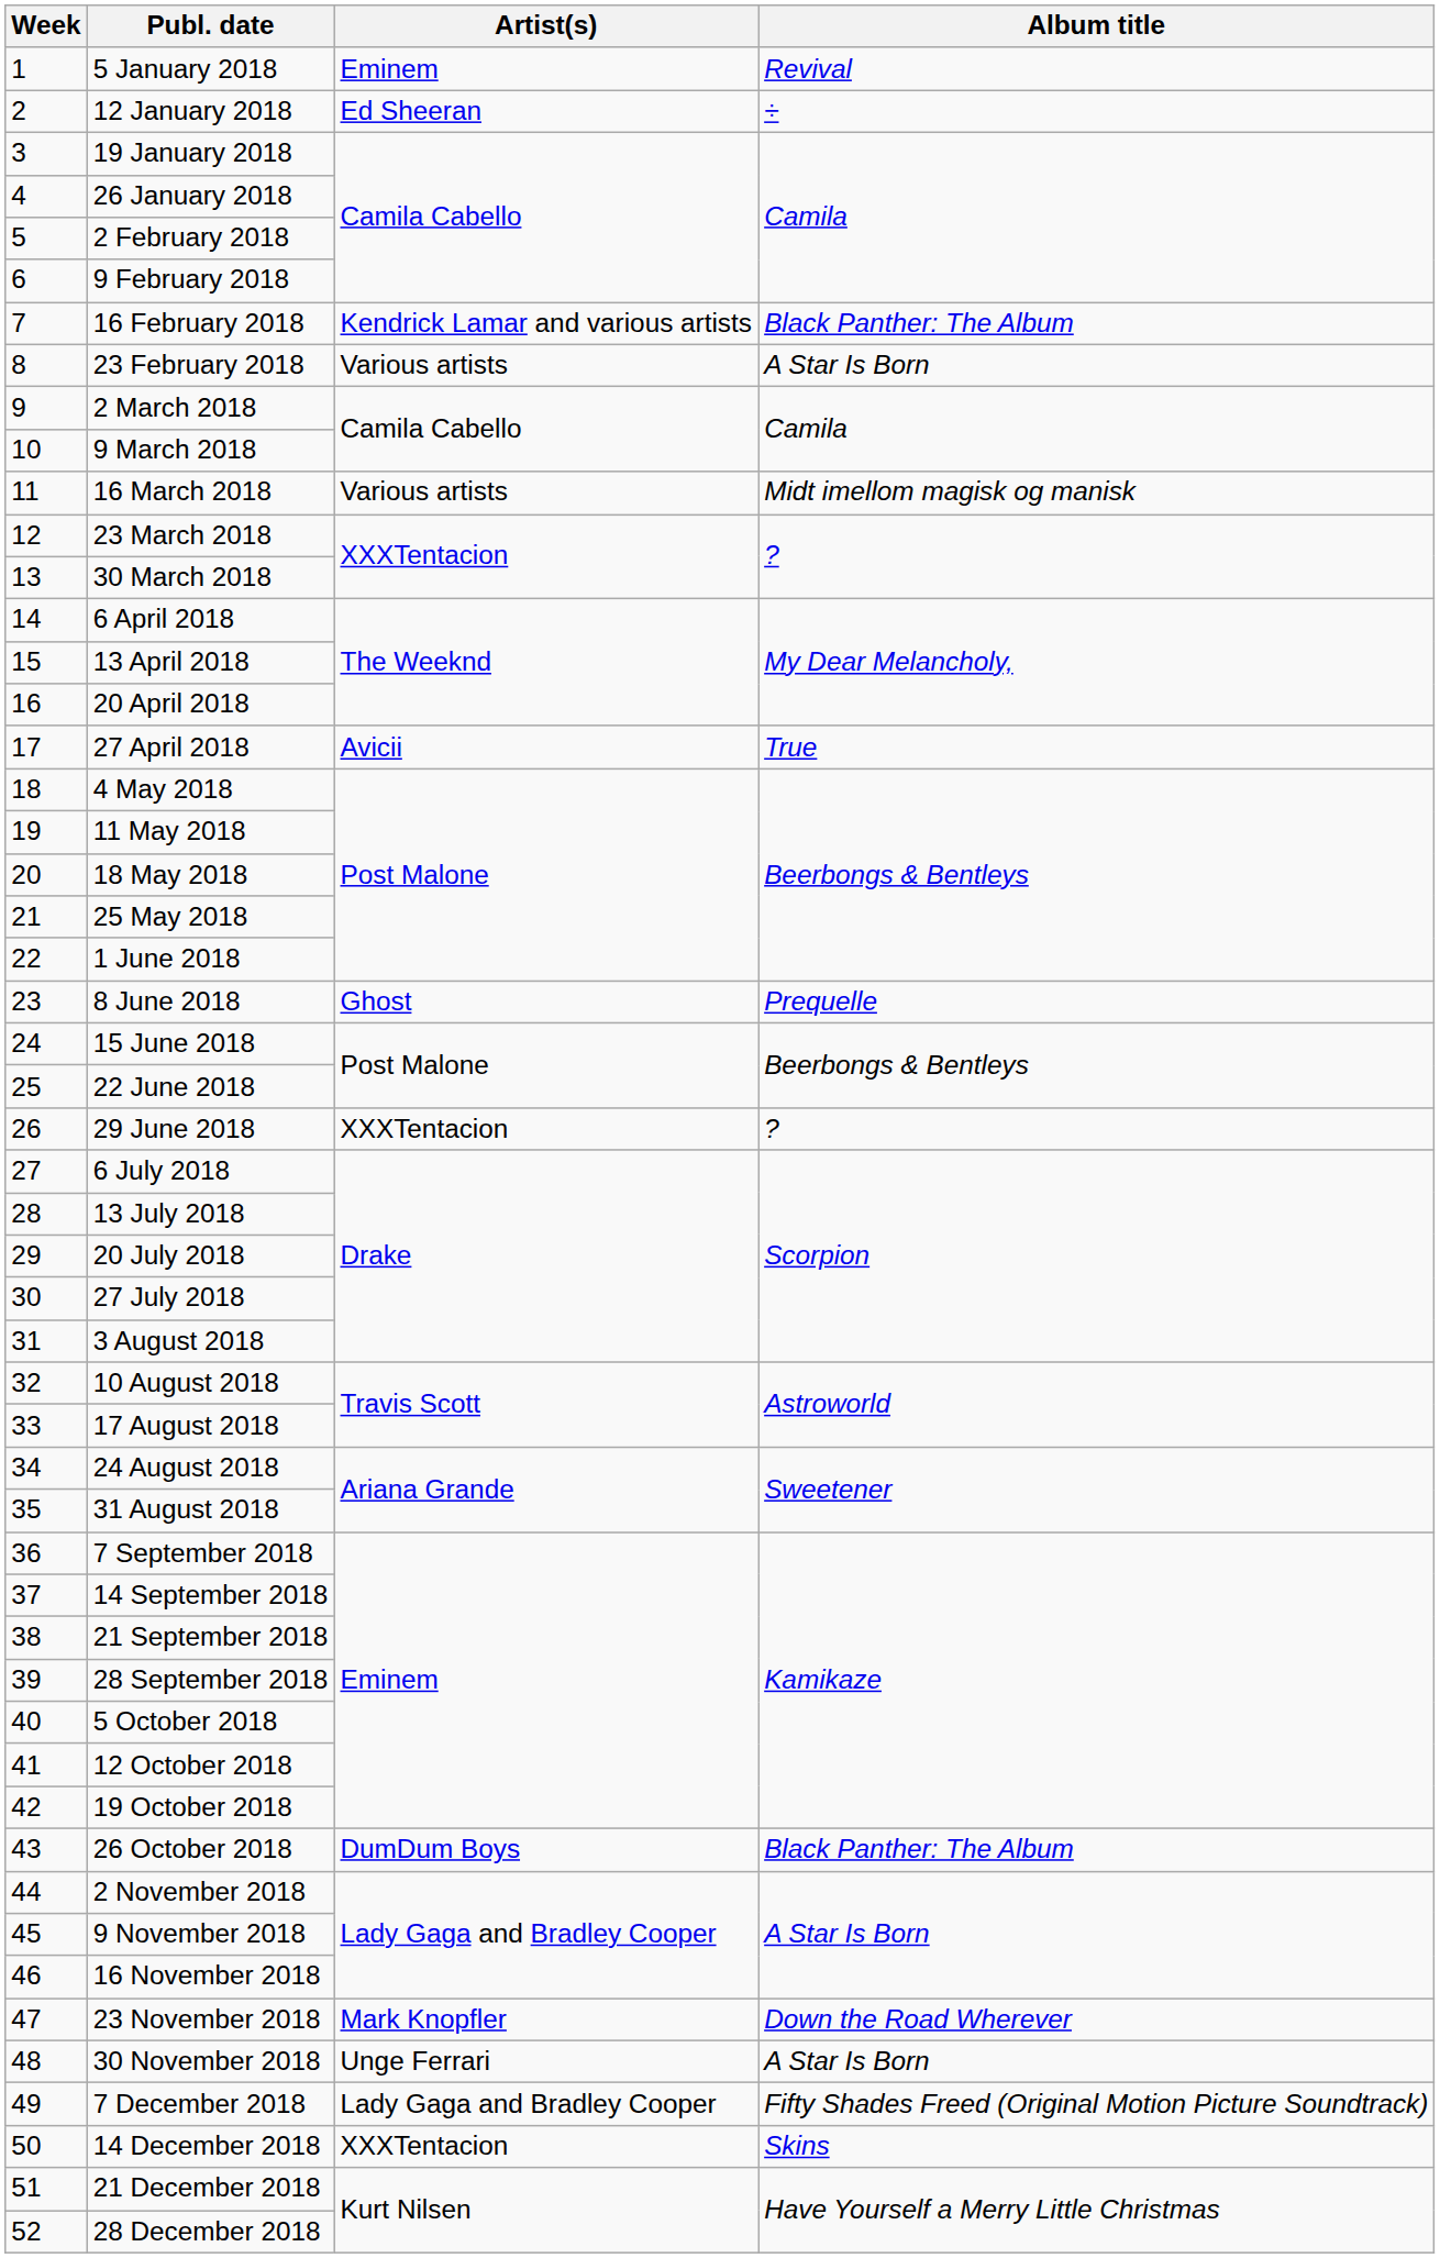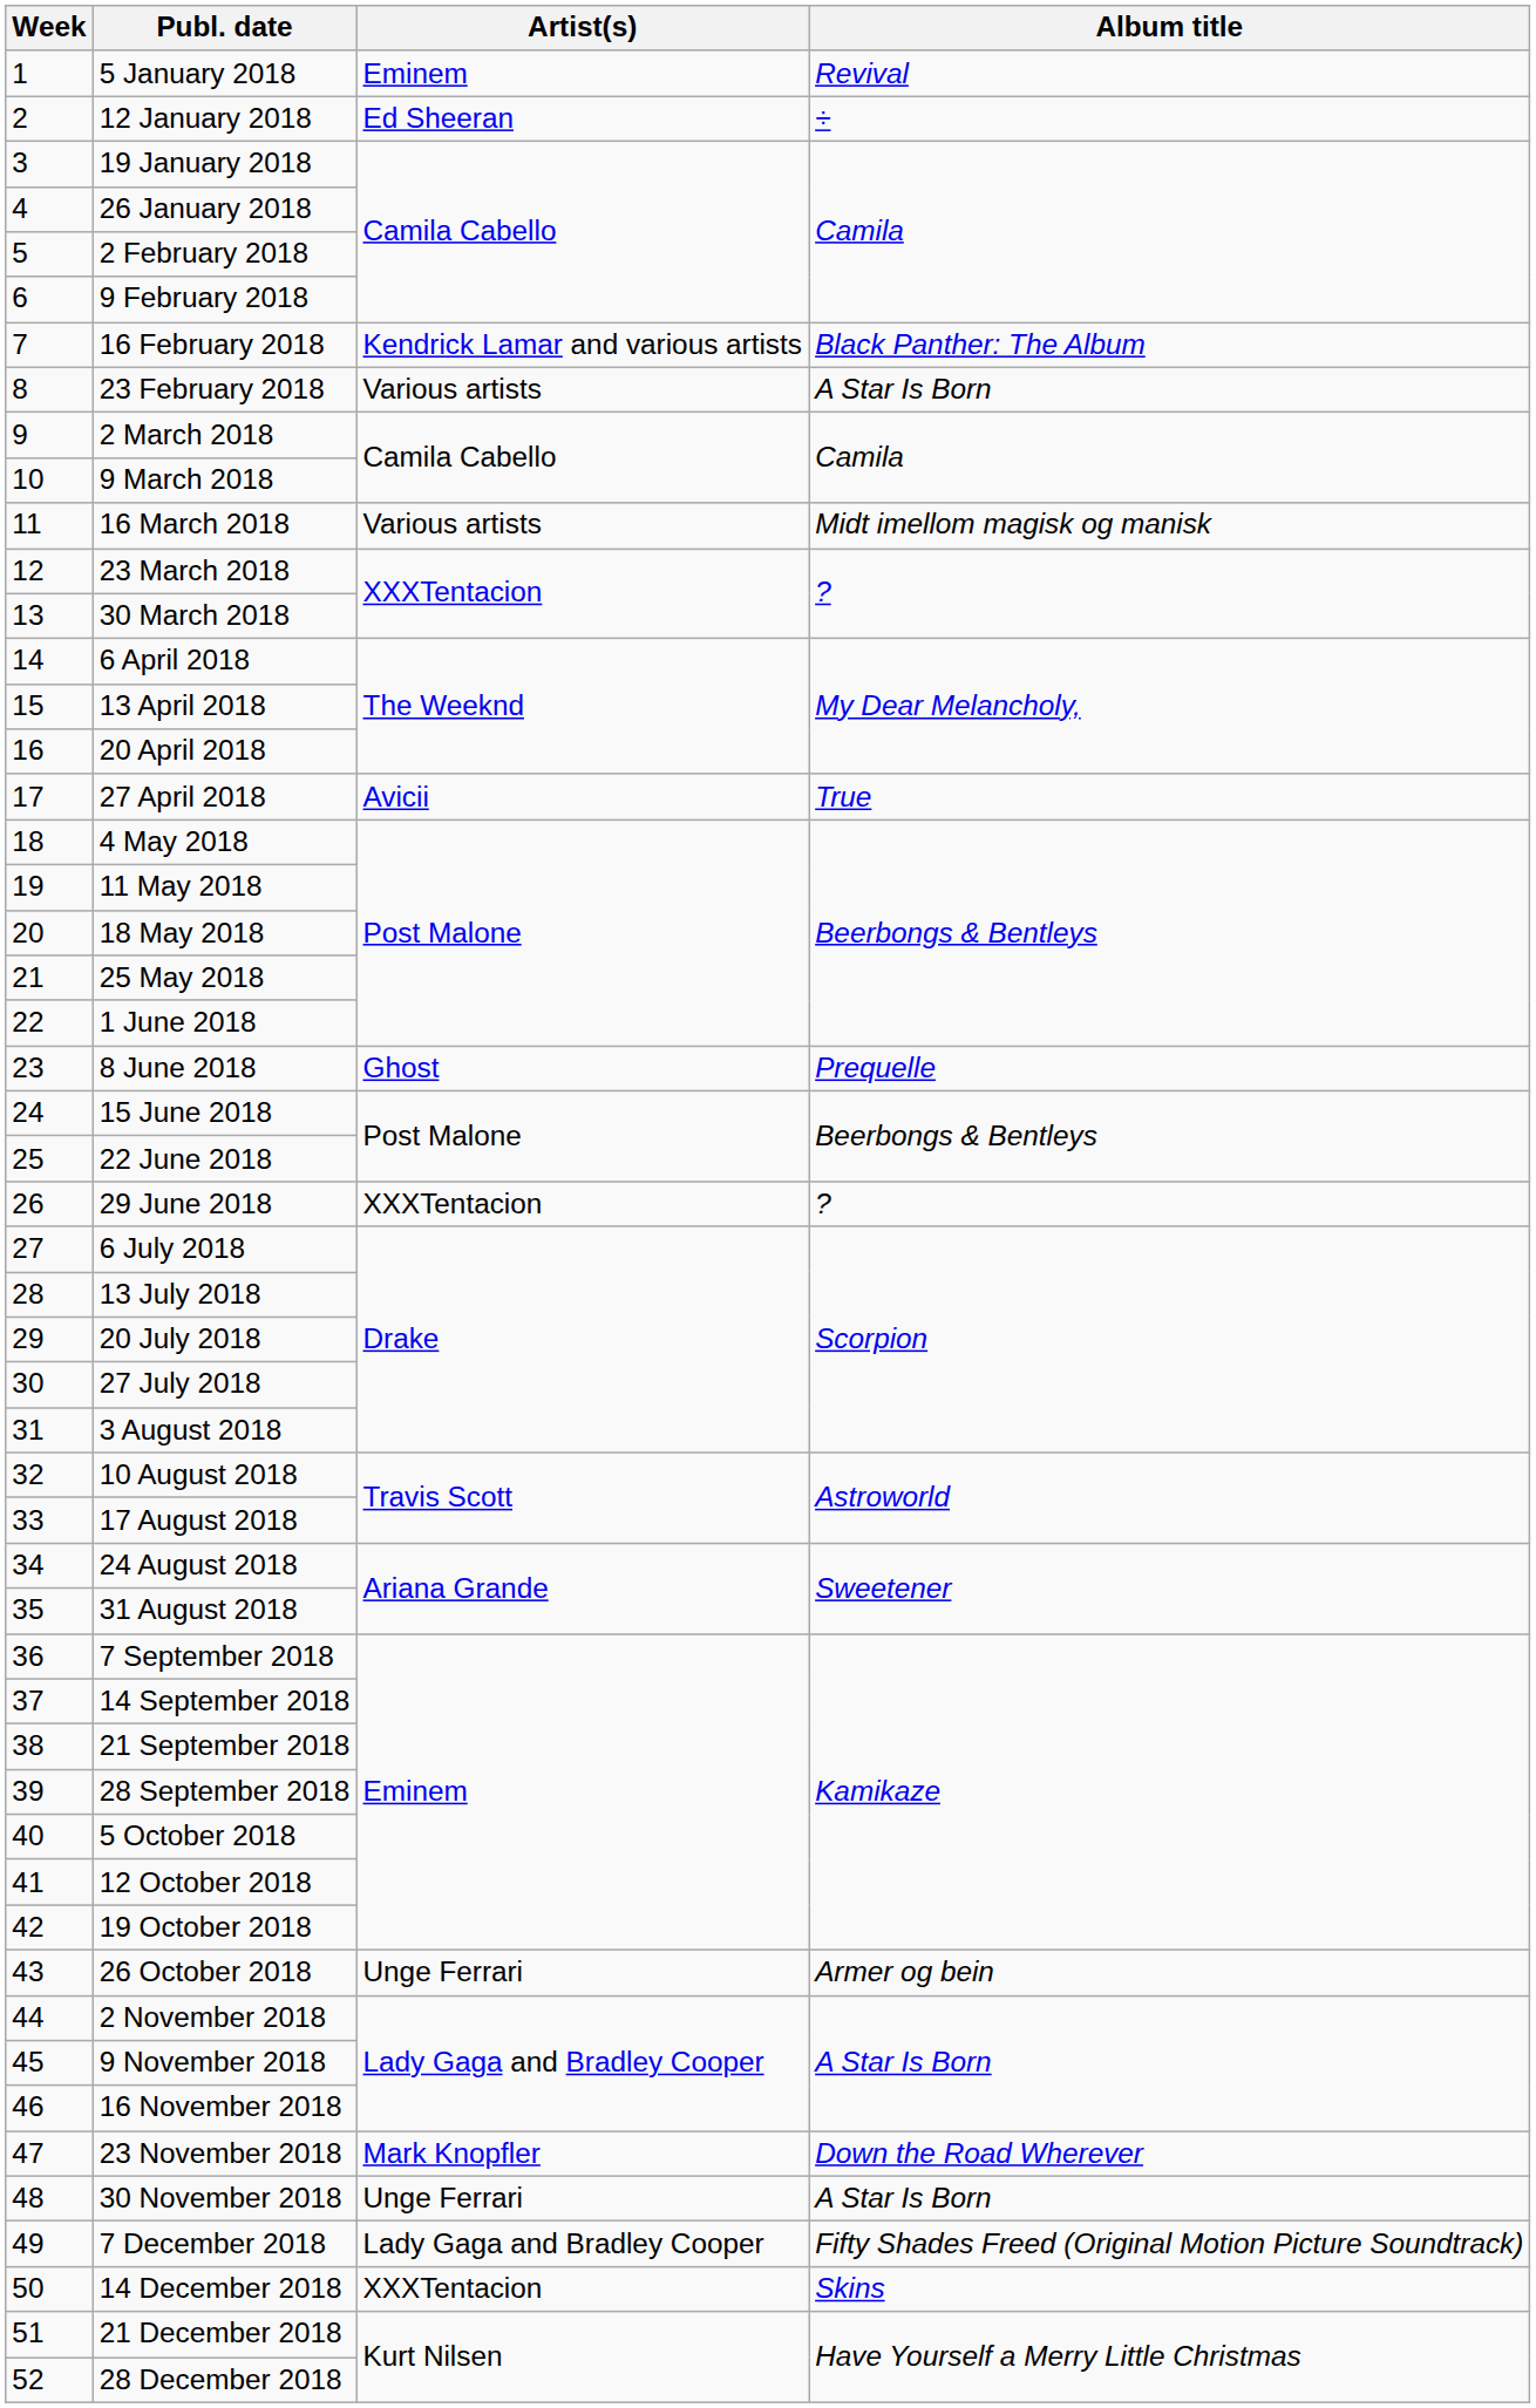 <table class="wikitable">
 <tr>
 <th>Week</th>
 <th>Publ. date</th>
 <th>Artist(s)</th>
 <th>Album title</th>
 </tr>
 <tr>
 <td>1</td>
 <td>5 January 2018</td>
 <td><a href='#'>Eminem</a></td>
 <td><em><a href='#'>Revival</a></em></td>
 </tr>
 <tr>
 <td>2</td>
 <td>12 January 2018</td>
 <td><a href='#'>Ed Sheeran</a></td>
 <td><em><a href='#'>÷</a></em></td>
 </tr>
 <tr>
 <td>3</td>
 <td>19 January 2018</td>
 <td rowspan="4"><a href='#'>Camila Cabello</a></td>
 <td rowspan="4"><em><a href='#'>Camila</a></em></td>
 </tr>
 <tr>
 <td>4</td>
 <td>26 January 2018</td>
 </tr>
 <tr>
 <td>5</td>
 <td>2 February 2018</td>
 </tr>
 <tr>
 <td>6</td>
 <td>9 February 2018</td>
 </tr>
 <tr>
 <td>7</td>
 <td>16 February 2018</td>
 <td><a href='#'>Kendrick Lamar</a> and various artists</td>
 <td><em><a href='#'>Black Panther: The Album</a></em></td>
 </tr>
 <tr>
 <td>8</td>
 <td>23 February 2018</td>
 <td>Various artists</td>
 <td><em>A Star Is Born</em></td>
 </tr>
 <tr>
 <td>9</td>
 <td>2 March 2018</td>
 <td rowspan="2">Camila Cabello</td>
 <td rowspan="2"><em>Camila</em></td>
 </tr>
 <tr>
 <td>10</td>
 <td>9 March 2018</td>
 </tr>
 <tr>
 <td>11</td>
 <td>16 March 2018</td>
 <td>Various artists</td>
 <td><em>Midt imellom magisk og manisk</em></td>
 </tr>
 <tr>
 <td>12</td>
 <td>23 March 2018</td>
 <td rowspan="2"><a href='#'>XXXTentacion</a></td>
 <td rowspan="2"><em><a href='#'>?</a></em></td>
 </tr>
 <tr>
 <td>13</td>
 <td>30 March 2018</td>
 </tr>
 <tr>
 <td>14</td>
 <td>6 April 2018</td>
 <td rowspan="3"><a href='#'>The Weeknd</a></td>
 <td rowspan="3"><em><a href='#'>My Dear Melancholy,</a></em></td>
 </tr>
 <tr>
 <td>15</td>
 <td>13 April 2018</td>
 </tr>
 <tr>
 <td>16</td>
 <td>20 April 2018</td>
 </tr>
 <tr>
 <td>17</td>
 <td>27 April 2018</td>
 <td><a href='#'>Avicii</a></td>
 <td><em><a href='#'>True</a></em></td>
 </tr>
 <tr>
 <td>18</td>
 <td>4 May 2018</td>
 <td rowspan="5"><a href='#'>Post Malone</a></td>
 <td rowspan="5"><em><a href='#'>Beerbongs & Bentleys</a></em></td>
 </tr>
 <tr>
 <td>19</td>
 <td>11 May 2018</td>
 </tr>
 <tr>
 <td>20</td>
 <td>18 May 2018</td>
 </tr>
 <tr>
 <td>21</td>
 <td>25 May 2018</td>
 </tr>
 <tr>
 <td>22</td>
 <td>1 June 2018</td>
 </tr>
 <tr>
 <td>23</td>
 <td>8 June 2018</td>
 <td><a href='#'>Ghost</a></td>
 <td><em><a href='#'>Prequelle</a></em></td>
 </tr>
 <tr>
 <td>24</td>
 <td>15 June 2018</td>
 <td rowspan="2">Post Malone</td>
 <td rowspan="2"><em>Beerbongs & Bentleys</em></td>
 </tr>
 <tr>
 <td>25</td>
 <td>22 June 2018</td>
 </tr>
 <tr>
 <td>26</td>
 <td>29 June 2018</td>
 <td>XXXTentacion</td>
 <td><em>?</em></td>
 </tr>
 <tr>
 <td>27</td>
 <td>6 July 2018</td>
 <td rowspan="5"><a href='#'>Drake</a></td>
 <td rowspan="5"><em><a href='#'>Scorpion</a></em></td>
 </tr>
 <tr>
 <td>28</td>
 <td>13 July 2018</td>
 </tr>
 <tr>
 <td>29</td>
 <td>20 July 2018</td>
 </tr>
 <tr>
 <td>30</td>
 <td>27 July 2018</td>
 </tr>
 <tr>
 <td>31</td>
 <td>3 August 2018</td>
 </tr>
 <tr>
 <td>32</td>
 <td>10 August 2018</td>
 <td rowspan="2"><a href='#'>Travis Scott</a></td>
 <td rowspan="2"><em><a href='#'>Astroworld</a></em></td>
 </tr>
 <tr>
 <td>33</td>
 <td>17 August 2018</td>
 </tr>
 <tr>
 <td>34</td>
 <td>24 August 2018</td>
 <td rowspan="2"><a href='#'>Ariana Grande</a></td>
 <td rowspan="2"><em><a href='#'>Sweetener</a></em></td>
 </tr>
 <tr>
 <td>35</td>
 <td>31 August 2018</td>
 </tr>
 <tr>
 <td>36</td>
 <td>7 September 2018</td>
 <td rowspan="7"><a href='#'>Eminem</a></td>
 <td rowspan="7"><em><a href='#'>Kamikaze</a></em></td>
 </tr>
 <tr>
 <td>37</td>
 <td>14 September 2018</td>
 </tr>
 <tr>
 <td>38</td>
 <td>21 September 2018</td>
 </tr>
 <tr>
 <td>39</td>
 <td>28 September 2018</td>
 </tr>
 <tr>
 <td>40</td>
 <td>5 October 2018</td>
 </tr>
 <tr>
 <td>41</td>
 <td>12 October 2018</td>
 </tr>
 <tr>
 <td>42</td>
 <td>19 October 2018</td>
 </tr>
 <tr>
 <td>43</td>
 <td>26 October 2018</td>
-<td><a href='#'>DumDum Boys</a></td>
-<td><em><a href='#'>Black Panther: The Album</a></em></td>
+<td>Unge Ferrari</td>
+<td><em>Armer og bein</em></td>
 </tr>
 <tr>
 <td>44</td>
 <td>2 November 2018</td>
 <td rowspan="3"><a href='#'>Lady Gaga</a> and <a href='#'>Bradley Cooper</a></td>
 <td rowspan="3"><em><a href='#'>A Star Is Born</a></em></td>
 </tr>
 <tr>
 <td>45</td>
 <td>9 November 2018</td>
 </tr>
 <tr>
 <td>46</td>
 <td>16 November 2018</td>
 </tr>
 <tr>
 <td>47</td>
 <td>23 November 2018</td>
 <td><a href='#'>Mark Knopfler</a></td>
 <td><em><a href='#'>Down the Road Wherever</a></em></td>
 </tr>
 <tr>
 <td>48</td>
 <td>30 November 2018</td>
 <td>Unge Ferrari</td>
 <td><em>A Star Is Born</em></td>
 </tr>
 <tr>
 <td>49</td>
 <td>7 December 2018</td>
 <td>Lady Gaga and Bradley Cooper</td>
 <td><em>Fifty Shades Freed (Original Motion Picture Soundtrack)</em></td>
 </tr>
 <tr>
 <td>50</td>
 <td>14 December 2018</td>
 <td>XXXTentacion</td>
 <td><em><a href='#'>Skins</a></em></td>
 </tr>
 <tr>
 <td>51</td>
 <td>21 December 2018</td>
 <td rowspan="2">Kurt Nilsen</td>
 <td rowspan="2"><em>Have Yourself a Merry Little Christmas</em></td>
 </tr>
 <tr>
 <td>52</td>
 <td>28 December 2018</td>
 </tr>
 </table>
